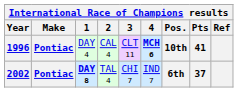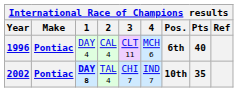 <table class="wikitable" style="text-align:center; font-size:75%">
 <tr>
 <th colspan=9><a href='#'>International Race of Champions</a> results</th>
 </tr>
 <tr>
 <th>Year</th>
 <th>Make</th>
 <th>1</th>
 <th>2</th>
 <th>3</th>
 <th>4</th>
 <th>Pos.</th>
 <th>Pts</th>
 <th>Ref</th>
 </tr>
 <tr>
 <th><a href='#'>1996</a></th>
 <th><a href='#'>Pontiac</a></th>
 <td style="background:#DFFFDF;"><a href='#'>DAY</a><br><small>4</small></td>
 <td style="background:#DFFFDF;"><a href='#'>CAL</a><br><small>4</small></td>
 <td style="background:#EFCFFF;"><a href='#'>CLT</a><br><small>11</small></td>
-<td style="background:#CFEAFF;"><strong><a href='#'>MCH</a><br><small>6</small></strong></td>
-<th>10th</th>
-<th>41</th>
+<td style="background:#CFEAFF;"><a href='#'>MCH</a><br><small>6</small></td>
+<th>6th</th>
+<th>40</th>
 <th></th>
 </tr>
 <tr>
 <th><a href='#'>2002</a></th>
 <th><a href='#'>Pontiac</a></th>
 <td style="background:#CFEAFF;"><strong><a href='#'>DAY</a><br><small>8</small></strong></td>
 <td style="background:#DFFFDF;"><a href='#'>TAL</a><br><small>4</small></td>
 <td style="background:#CFEAFF;"><a href='#'>CHI</a><br><small>7</small></td>
 <td style="background:#CFEAFF;"><a href='#'>IND</a><br><small>7</small></td>
-<th>6th</th>
-<th>37</th>
+<th>10th</th>
+<th>35</th>
 <th></th>
 </tr>
 </table>
